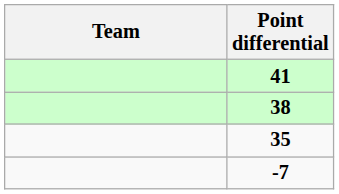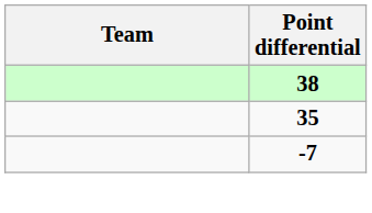 <table class="wikitable" style="text-align:center;">
 <tr>
 <th style="width:10.5em;">Team</th>
 <th style="width:1.5em;">Point differential</th>
-</tr>
-<tr bgcolor=#cfc>
-<td align="left"></td>
-<td><strong>41</strong></td>
 </tr>
 <tr bgcolor="#cfc">
 <td align="left"></td>
 <td><strong>38</strong></td>
 </tr>
 <tr>
 <td align="left"></td>
 <td><strong>35</strong></td>
 </tr>
 <tr>
 <td align="left"></td>
 <td><strong>-7</strong></td>
 </tr>
 </table>
